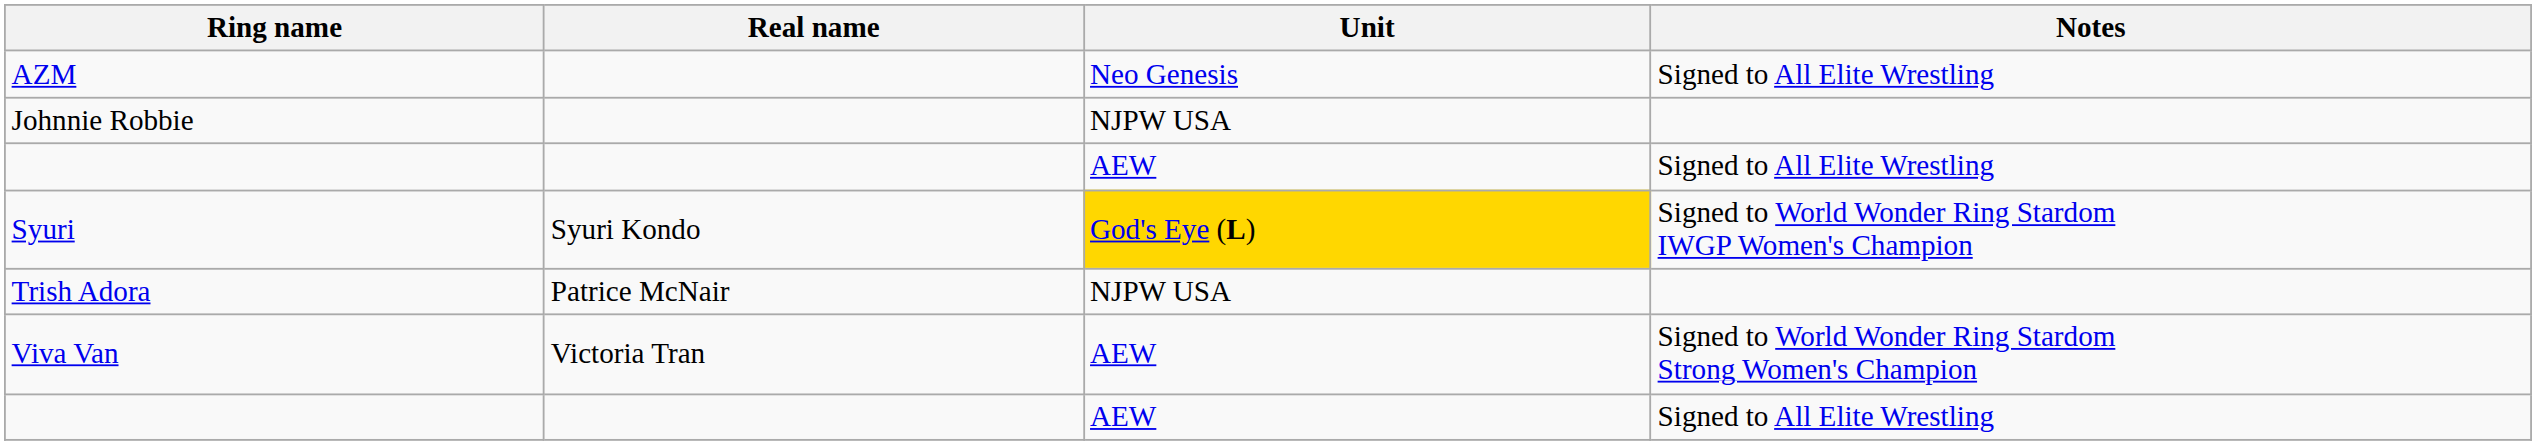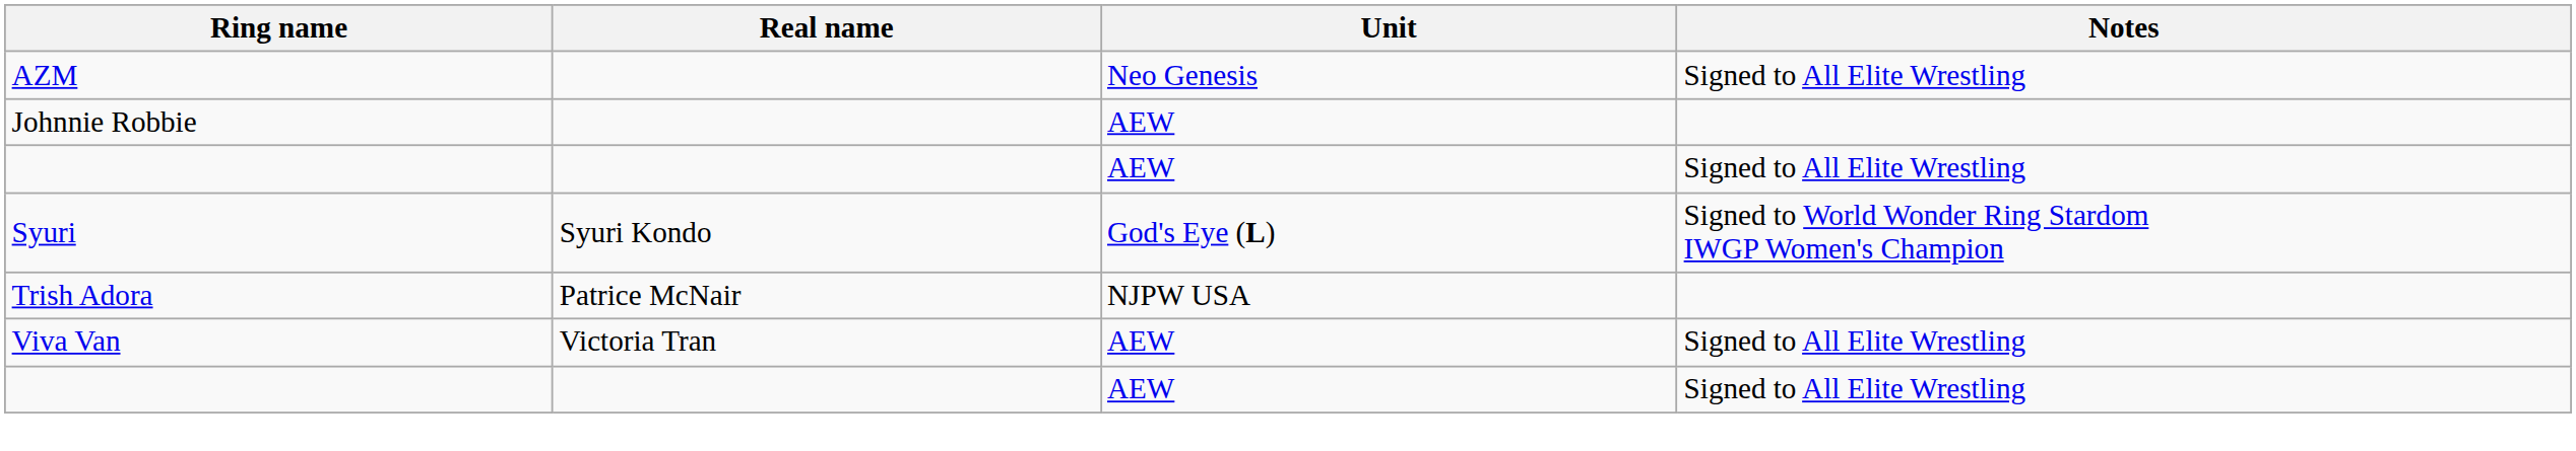 <table class="wikitable sortable" width="70%;">
 <tr>
 <th width="19%">Ring name</th>
 <th width="19%">Real name</th>
 <th width="20%">Unit</th>
 <th width="31%">Notes</th>
 </tr>
 <tr>
 <td><a href='#'>AZM</a></td>
 <td></td>
 <td><a href='#'>Neo Genesis</a></td>
 <td>Signed to <a href='#'>All Elite Wrestling</a></td>
 </tr>
 <tr>
 <td>Johnnie Robbie</td>
 <td></td>
-<td>NJPW USA</td>
+<td><a href='#'>AEW</a></td>
 <td></td>
 </tr>
 <tr>
 <td></td>
 <td></td>
 <td><a href='#'>AEW</a></td>
 <td>Signed to <a href='#'>All Elite Wrestling</a></td>
 </tr>
 <tr>
 <td><a href='#'>Syuri</a></td>
 <td>Syuri Kondo</td>
-<td style="background: gold;"><a href='#'>God's Eye</a> (<strong>L</strong>)</td>
+<td><a href='#'>God's Eye</a> (<strong>L</strong>)</td>
 <td>Signed to <a href='#'>World Wonder Ring Stardom</a><br><a href='#'>IWGP Women's Champion</a></td>
 </tr>
 <tr>
 <td><a href='#'>Trish Adora</a></td>
 <td>Patrice McNair</td>
 <td>NJPW USA</td>
 <td></td>
 </tr>
 <tr>
 <td><a href='#'>Viva Van</a></td>
 <td>Victoria Tran</td>
 <td><a href='#'>AEW</a></td>
-<td>Signed to <a href='#'>World Wonder Ring Stardom</a><br><a href='#'>Strong Women's Champion</a></td>
+<td>Signed to <a href='#'>All Elite Wrestling</a></td>
 </tr>
 <tr>
 <td></td>
 <td></td>
 <td><a href='#'>AEW</a></td>
 <td>Signed to <a href='#'>All Elite Wrestling</a></td>
 </tr>
 </table>
